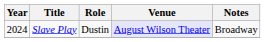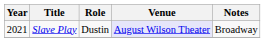 <table class="wikitable sortable">
 <tr>
 <th>Year</th>
 <th>Title</th>
 <th class="unsortable">Role</th>
 <th>Venue</th>
 <th class="unsortable">Notes</th>
 </tr>
 <tr>
-<td>2024</td>
+<td>2021</td>
 <td data-sort-value="Slave Play"><em><a href='#'>Slave Play</a></em></td>
 <td>Dustin</td>
 <td style="background: lavender;"><a href='#'>August Wilson Theater</a></td>
 <td>Broadway</td>
 </tr>
 <tr>
 </tr>
 </table>
